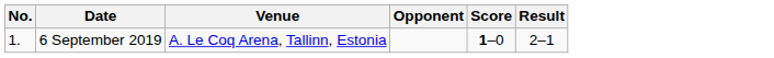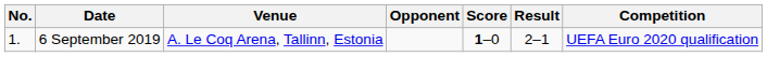 <table class="wikitable" style="font-size:100%;">
 <tr>
 <th>No.</th>
 <th>Date</th>
 <th>Venue</th>
 <th>Opponent</th>
 <th>Score</th>
 <th>Result</th>
+<th>Competition</th>
 </tr>
 <tr>
 <td>1.</td>
 <td>6 September 2019</td>
 <td><a href='#'>A. Le Coq Arena</a>, <a href='#'>Tallinn</a>, <a href='#'>Estonia</a></td>
 <td></td>
 <td align=center><strong>1</strong>–0</td>
 <td align=center>2–1</td>
+<td><a href='#'>UEFA Euro 2020 qualification</a></td>
 </tr>
 </table>
